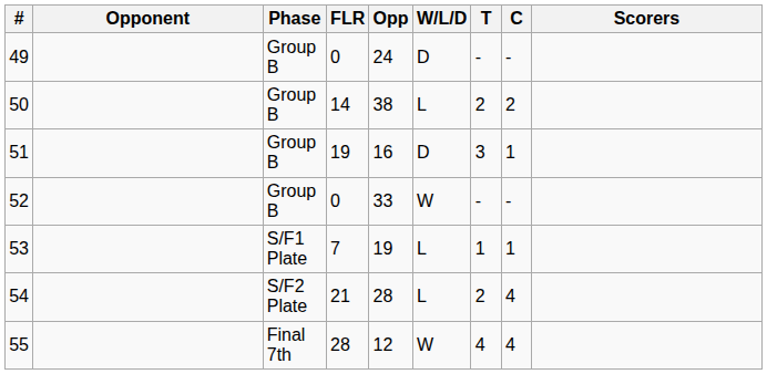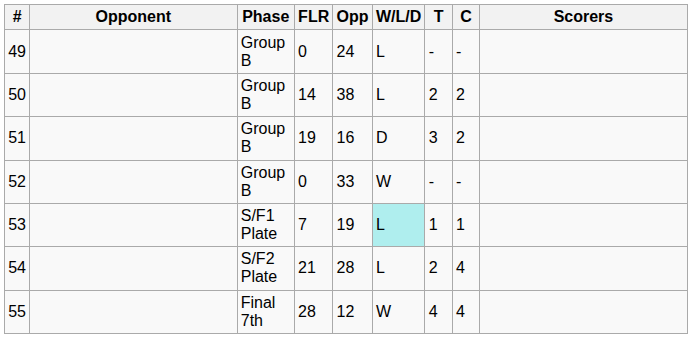 <table class="wikitable sortable">
 <tr>
 <th width=10>#</th>
 <th width=200>Opponent</th>
 <th width=50>Phase</th>
 <th width=30>FLR</th>
 <th width=30>Opp</th>
 <th width=45>W/L/D</th>
 <th width=20>T</th>
 <th width=20>C</th>
 <th width=200>Scorers</th>
 </tr>
 <tr>
 <td>49</td>
 <td></td>
 <td>Group B</td>
 <td>0</td>
 <td>24</td>
-<td>D</td>
+<td>L</td>
 <td>-</td>
 <td>-</td>
 <td></td>
 </tr>
 <tr>
 <td>50</td>
 <td></td>
 <td>Group B</td>
 <td>14</td>
 <td>38</td>
 <td>L</td>
 <td>2</td>
 <td>2</td>
 <td></td>
 </tr>
 <tr>
 <td>51</td>
 <td></td>
 <td>Group B</td>
 <td>19</td>
 <td>16</td>
 <td>D</td>
 <td>3</td>
-<td>1</td>
+<td>2</td>
 <td></td>
 </tr>
 <tr>
 <td>52</td>
 <td></td>
 <td>Group B</td>
 <td>0</td>
 <td>33</td>
 <td>W</td>
 <td>-</td>
 <td>-</td>
 <td></td>
 </tr>
 <tr>
 <td>53</td>
 <td></td>
 <td>S/F1 Plate</td>
 <td>7</td>
 <td>19</td>
-<td>L</td>
+<td style="background: paleturquoise;">L</td>
 <td>1</td>
 <td>1</td>
 <td></td>
 </tr>
 <tr>
 <td>54</td>
 <td></td>
 <td>S/F2 Plate</td>
 <td>21</td>
 <td>28</td>
 <td>L</td>
 <td>2</td>
 <td>4</td>
 <td></td>
 </tr>
 <tr>
 <td>55</td>
 <td></td>
 <td>Final 7th</td>
 <td>28</td>
 <td>12</td>
 <td>W</td>
 <td>4</td>
 <td>4</td>
 <td></td>
 </tr>
 </table>
